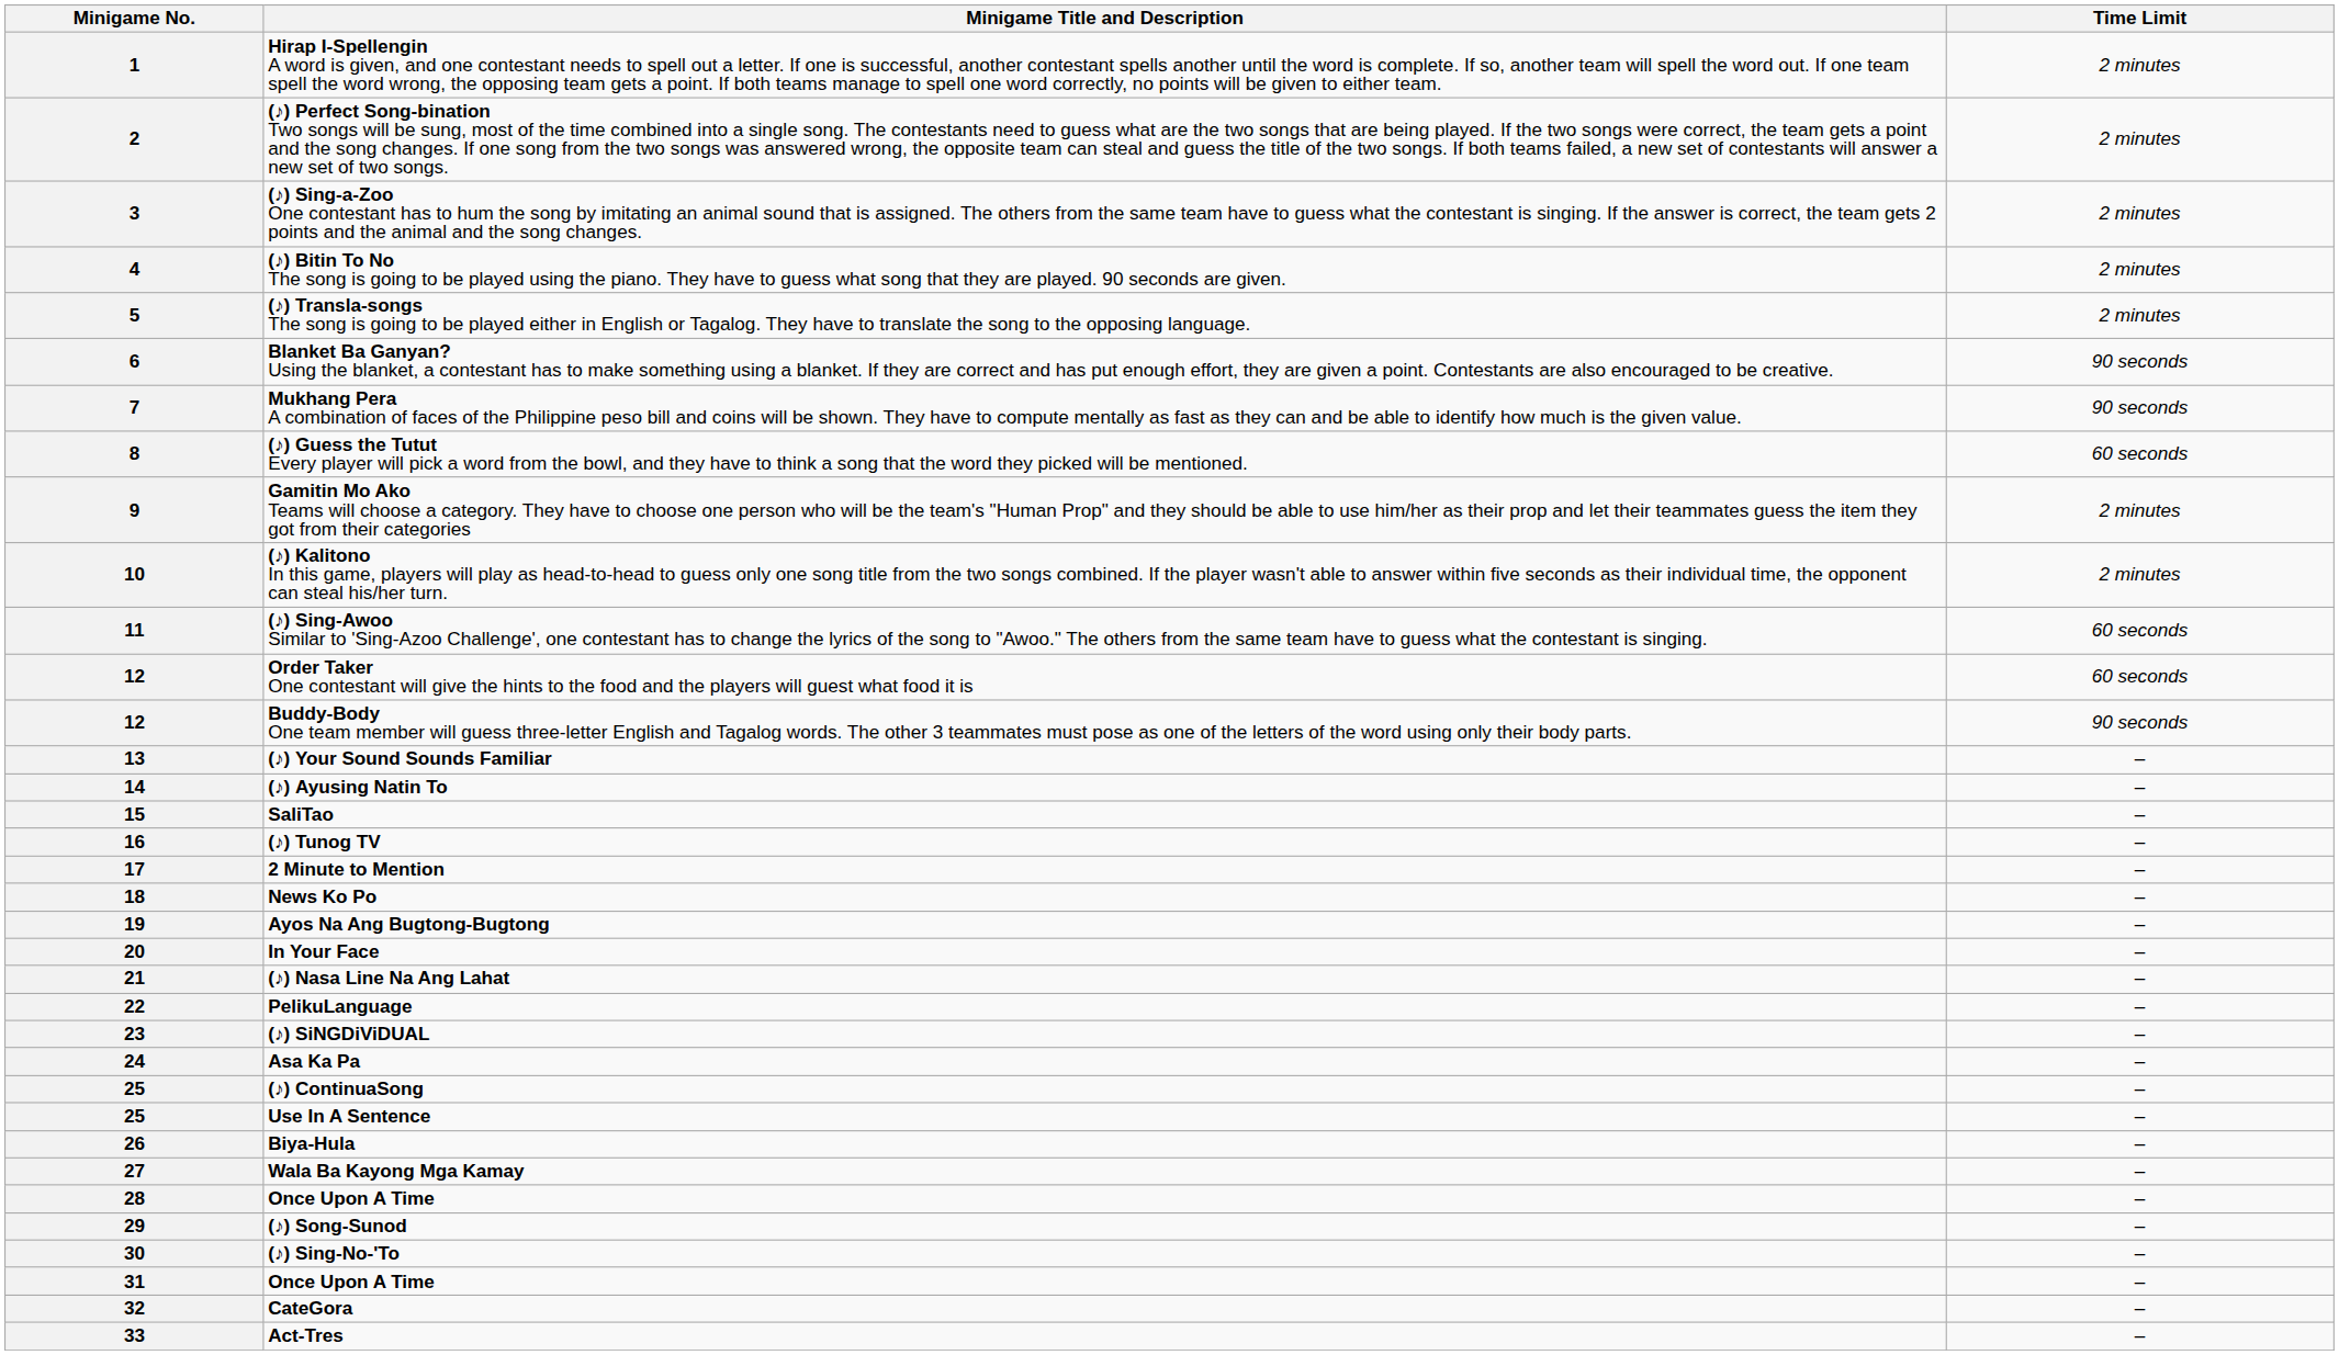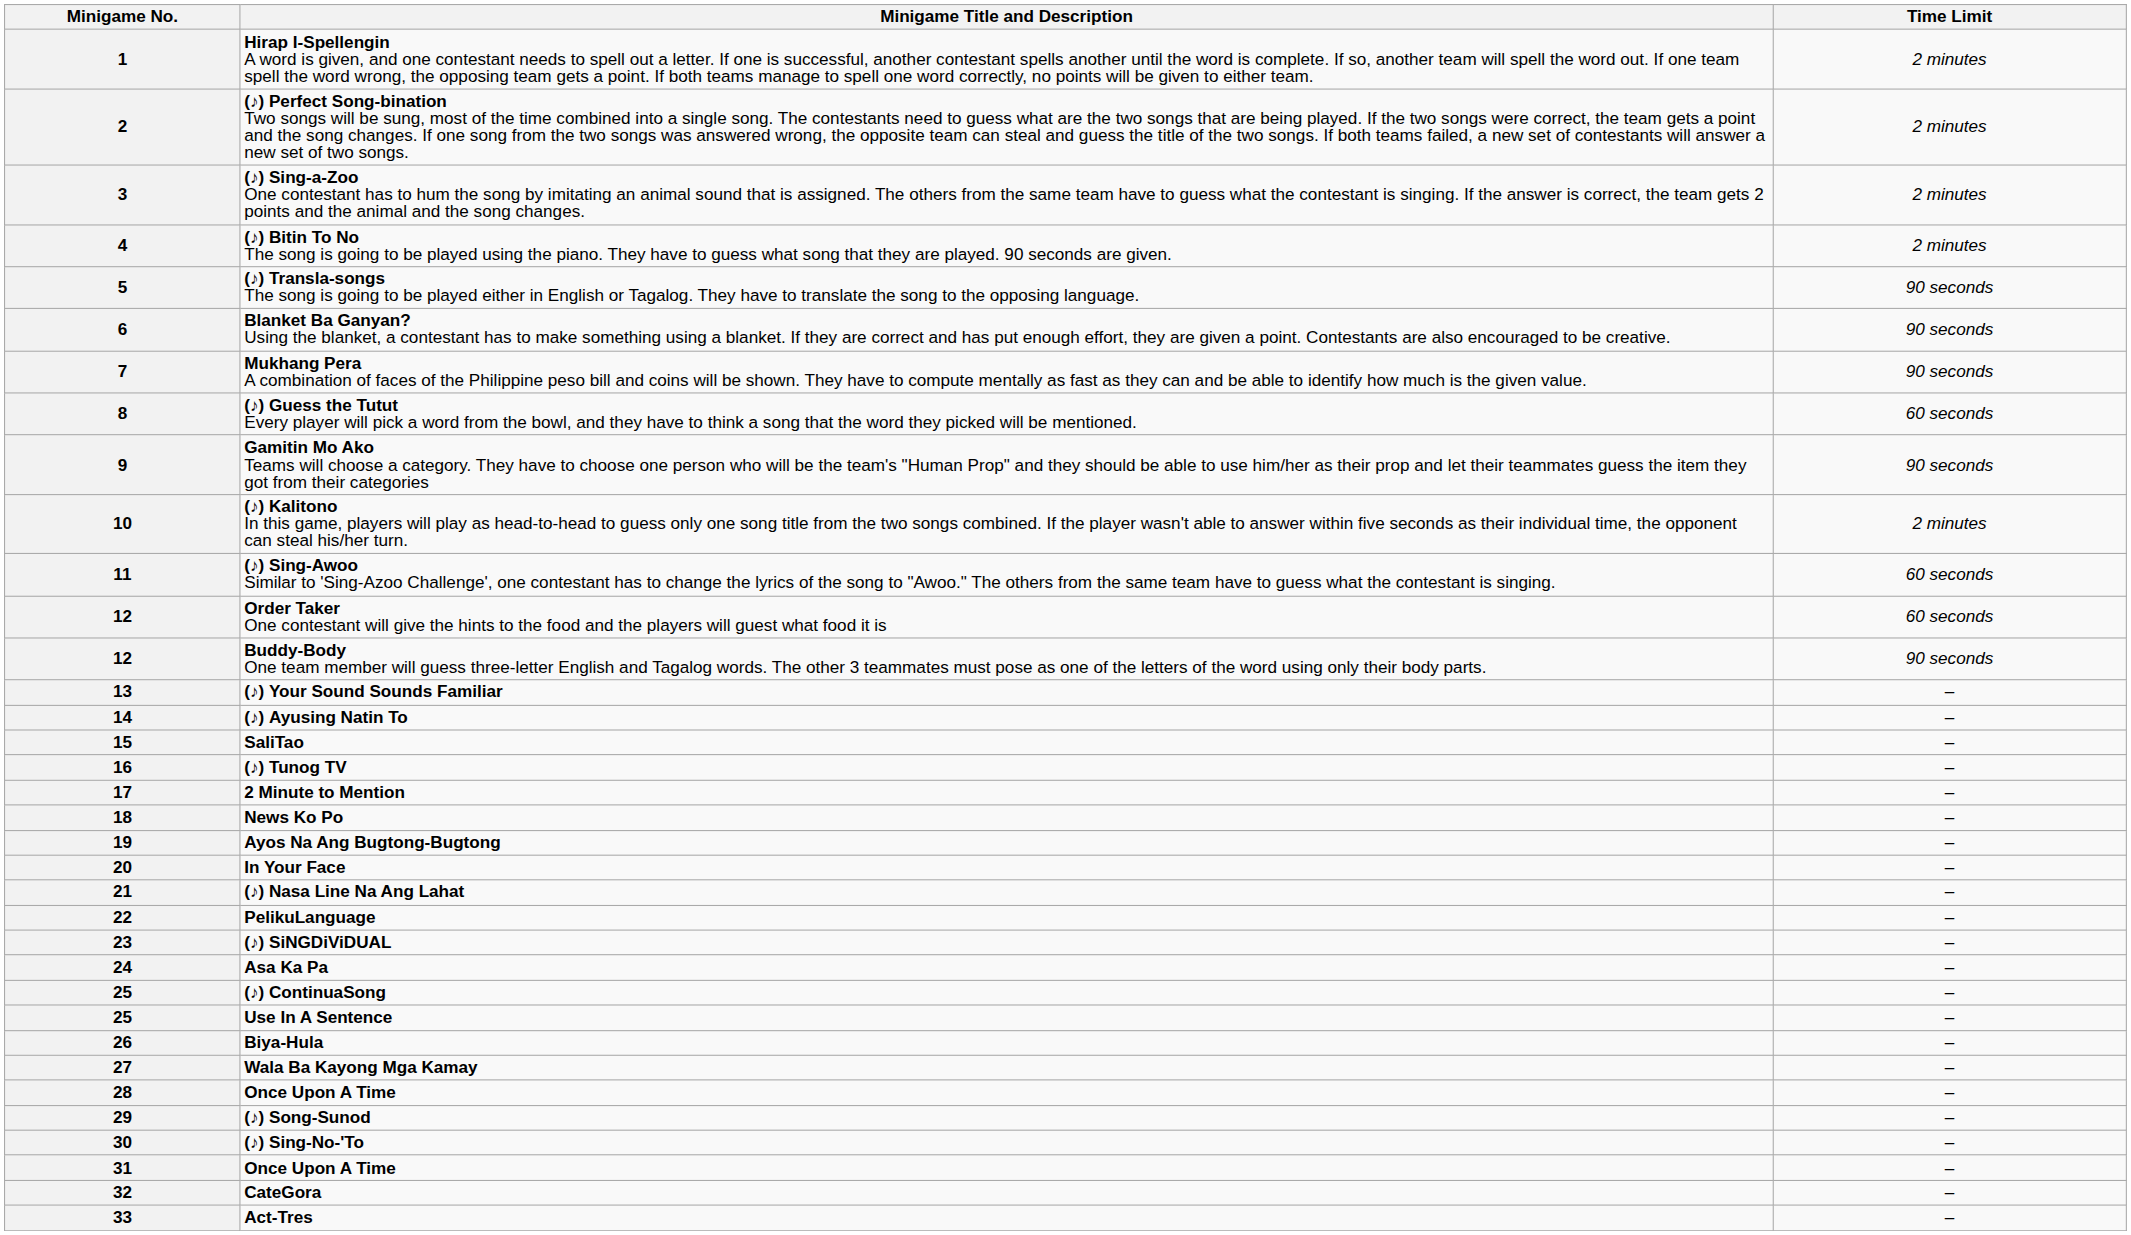 <table class="wikitable" style="text-align:center; font-size:100%; line-height:16px;" width="100%">
 <tr>
 <th style="width: 10%;">Minigame No.</th>
 <th style="width: 65%;">Minigame Title and Description</th>
 <th style="width: 15%;">Time Limit</th>
 </tr>
 <tr>
 <th>1</th>
 <td align="left"><strong>Hirap I-Spellengin</strong><br>A word is given, and one contestant needs to spell out a letter. If one is successful, another contestant spells another until the word is complete. If so, another team will spell the word out. If one team spell the word wrong, the opposing team gets a point. If both teams manage to spell one word correctly, no points will be given to either team.</td>
 <td align="center"><em>2 minutes</em></td>
 </tr>
 <tr>
 <th>2</th>
 <td align="left"><strong>(♪) Perfect Song-bination</strong><br>Two songs will be sung, most of the time combined into a single song. The contestants need to guess what are the two songs that are being played. If the two songs were correct, the team gets a point and the song changes. If one song from the two songs was answered wrong, the opposite team can steal and guess the title of the two songs. If both teams failed, a new set of contestants will answer a new set of two songs.</td>
 <td align="center"><em>2 minutes</em></td>
 </tr>
 <tr>
 <th>3</th>
 <td align="left"><strong>(♪) Sing-a-Zoo</strong><br>One contestant has to hum the song by imitating an animal sound that is assigned. The others from the same team have to guess what the contestant is singing. If the answer is correct, the team gets 2 points and the animal and the song changes.</td>
 <td align="center"><em>2 minutes</em></td>
 </tr>
 <tr>
 <th>4</th>
 <td align="left"><strong>(♪) Bitin To No</strong><br>The song is going to be played using the piano. They have to guess what song that they are played. 90 seconds are given.</td>
 <td align="center"><em>2 minutes</em></td>
 </tr>
 <tr>
 <th>5</th>
 <td align="left"><strong>(♪) Transla-songs</strong><br>The song is going to be played either in English or Tagalog. They have to translate the song to the opposing language.</td>
-<td align="center"><em>2 minutes</em></td>
+<td align="center"><em>90 seconds</em></td>
 </tr>
 <tr>
 <th>6</th>
 <td align="left"><strong>Blanket Ba Ganyan?</strong><br>Using the blanket, a contestant has to make something using a blanket. If they are correct and has put enough effort, they are given a point. Contestants are also encouraged to be creative.</td>
 <td align="center"><em>90 seconds</em></td>
 </tr>
 <tr>
 <th>7</th>
 <td align="left"><strong>Mukhang Pera</strong><br>A combination of faces of the Philippine peso bill and coins will be shown. They have to compute mentally as fast as they can and be able to identify how much is the given value.</td>
 <td align="center"><em>90 seconds</em></td>
 </tr>
 <tr>
 <th>8</th>
 <td align="left"><strong>(♪)</strong> <strong>Guess the Tutut</strong><br>Every player will pick a word from the bowl, and they have to think a song that the word they picked will be mentioned.</td>
 <td align="center"><em>60 seconds</em></td>
 </tr>
 <tr>
 <th>9</th>
 <td align="left"><strong>Gamitin Mo Ako</strong><br>Teams will choose a category. They have to choose one person who will be the team's "Human Prop" and they should be able to use him/her as their prop and let their teammates guess the item they got from their categories</td>
-<td align="center"><em>2 minutes</em></td>
+<td align="center"><em>90 seconds</em></td>
 </tr>
 <tr>
 <th>10</th>
 <td align="left"><strong>(♪)</strong> <strong>Kalitono</strong><br>In this game, players will play as head-to-head to guess only one song title from the two songs combined. If the player wasn't able to answer within five seconds as their individual time, the opponent can steal his/her turn.</td>
 <td align="center"><em>2 minutes</em></td>
 </tr>
 <tr>
 <th><strong>11</strong></th>
 <td align="left"><strong>(♪)</strong> <strong>Sing-Awoo</strong><br>Similar to 'Sing-Azoo Challenge', one contestant has to change the lyrics of the song to "Awoo." The others from the same team have to guess what the contestant is singing.</td>
 <td align="center"><em>60 seconds</em></td>
 </tr>
 <tr>
 <th><strong>12</strong></th>
 <td align="left"><strong>Order Taker</strong> <br>One contestant will give the hints to the food and the players will guest what food it is</td>
 <td align="center"><em>60 seconds</em></td>
 </tr>
 <tr>
 <th><strong>12</strong></th>
 <td align="left"><strong>Buddy-Body</strong><br>One team member will guess three-letter English and Tagalog words. The other 3 teammates must pose as one of the letters of the word using only their body parts.</td>
 <td align="center"><em>90 seconds</em></td>
 </tr>
 <tr>
 <th><strong>13</strong></th>
 <td align="left"><strong>(♪)</strong> <strong>Your Sound Sounds Familiar</strong></td>
 <td align="center">–</td>
 </tr>
 <tr>
 <th><strong>14</strong></th>
 <td align="left"><strong>(♪)</strong> <strong>Ayusing Natin To</strong></td>
 <td align="center">–</td>
 </tr>
 <tr>
 <th><strong>15</strong></th>
 <td align="left"><strong>SaliTao</strong></td>
 <td align="center">–</td>
 </tr>
 <tr>
 <th><strong>16</strong></th>
 <td align="left"><strong>(♪)</strong> <strong>Tunog TV</strong></td>
 <td align="center">–</td>
 </tr>
 <tr>
 <th><strong>17</strong></th>
 <td align="left"><strong>2 Minute to Mention</strong></td>
 <td align="center">–</td>
 </tr>
 <tr>
 <th><strong>18</strong></th>
 <td align="left"><strong>News Ko Po</strong></td>
 <td align="center">–</td>
 </tr>
 <tr>
 <th><strong>19</strong></th>
 <td align="left"><strong>Ayos Na Ang Bugtong-Bugtong</strong></td>
 <td align="center">–</td>
 </tr>
 <tr>
 <th><strong>20</strong></th>
 <td align="left"><strong>In Your Face</strong></td>
 <td align="center">–</td>
 </tr>
 <tr>
 <th><strong>21</strong></th>
 <td align="left"><strong>(♪)</strong> <strong>Nasa Line Na Ang Lahat</strong></td>
 <td align="center">–</td>
 </tr>
 <tr>
 <th><strong>22</strong></th>
 <td align="left"><strong>PelikuLanguage</strong></td>
 <td align="center">–</td>
 </tr>
 <tr>
 <th><strong>23</strong></th>
 <td align="left"><strong>(♪)</strong> <strong>SiNGDiViDUAL</strong></td>
 <td align="center">–</td>
 </tr>
 <tr>
 <th><strong>24</strong></th>
 <td align="left"><strong>Asa Ka Pa</strong></td>
 <td align="center">–</td>
 </tr>
 <tr>
 <th><strong>25</strong></th>
 <td align="left"><strong>(♪)</strong> <strong>ContinuaSong</strong></td>
 <td align="center">–</td>
 </tr>
 <tr>
 <th><strong>25</strong></th>
 <td align="left"><strong>Use In A Sentence</strong></td>
 <td align="center">–</td>
 </tr>
 <tr>
 <th><strong>26</strong></th>
 <td align="left"><strong>Biya-Hula</strong></td>
 <td align="center">–</td>
 </tr>
 <tr>
 <th><strong>27</strong></th>
 <td align="left"><strong>Wala Ba Kayong Mga Kamay</strong></td>
 <td align="center">–</td>
 </tr>
 <tr>
 <th><strong>28</strong></th>
 <td align="left"><strong>Once Upon A Time</strong></td>
 <td align="center">–</td>
 </tr>
 <tr>
 <th><strong>29</strong></th>
 <td align="left"><strong>(♪)</strong> <strong>Song-Sunod</strong></td>
 <td align="center">–</td>
 </tr>
 <tr>
 <th><strong>30</strong></th>
 <td align="left"><strong>(♪)</strong> <strong>Sing-No-'To</strong></td>
 <td align="center">–</td>
 </tr>
 <tr>
 <th><strong>31</strong></th>
 <td align="left"><strong>Once Upon A Time</strong></td>
 <td align="center">–</td>
 </tr>
 <tr>
 <th><strong>32</strong></th>
 <td align="left"><strong>CateGora</strong></td>
 <td align="center">–</td>
 </tr>
 <tr>
 <th><strong>33</strong></th>
 <td align="left"><strong>Act-Tres</strong></td>
 <td align="center">–</td>
 </tr>
 </table>
